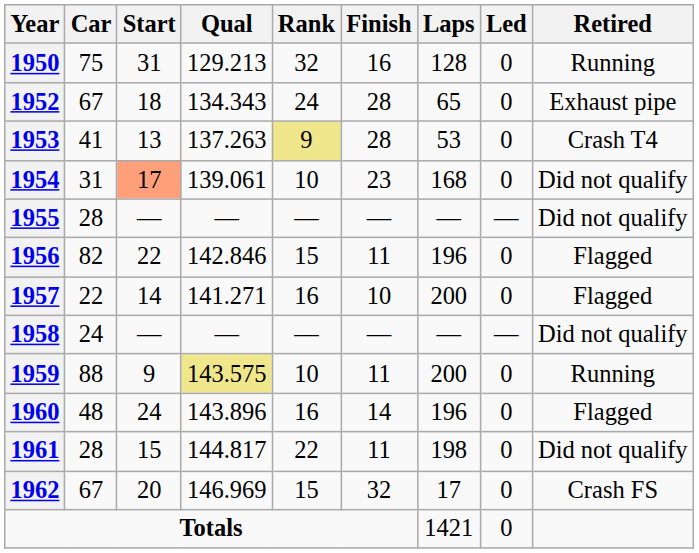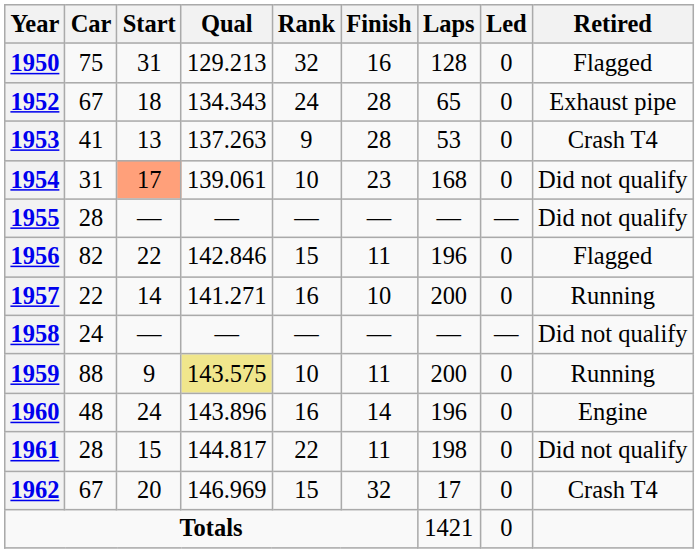 <table class="wikitable" style="text-align:center">
 <tr>
 <th>Year</th>
 <th>Car</th>
 <th>Start</th>
 <th>Qual</th>
 <th>Rank</th>
 <th>Finish</th>
 <th>Laps</th>
 <th>Led</th>
 <th>Retired</th>
 </tr>
 <tr>
 <th><a href='#'>1950</a></th>
 <td>75</td>
 <td>31</td>
 <td>129.213</td>
 <td>32</td>
 <td>16</td>
 <td>128</td>
 <td>0</td>
-<td>Running</td>
+<td>Flagged</td>
 </tr>
 <tr>
 <th><a href='#'>1952</a></th>
 <td>67</td>
 <td>18</td>
 <td>134.343</td>
 <td>24</td>
 <td>28</td>
 <td>65</td>
 <td>0</td>
 <td>Exhaust pipe</td>
 </tr>
 <tr>
 <th><a href='#'>1953</a></th>
 <td>41</td>
 <td>13</td>
 <td>137.263</td>
-<td style="background: khaki;">9</td>
+<td>9</td>
 <td>28</td>
 <td>53</td>
 <td>0</td>
 <td>Crash T4</td>
 </tr>
 <tr>
 <th><a href='#'>1954</a></th>
 <td>31</td>
 <td style="background: lightsalmon;">17</td>
 <td>139.061</td>
 <td>10</td>
 <td>23</td>
 <td>168</td>
 <td>0</td>
 <td>Did not qualify</td>
 </tr>
 <tr>
 <th><a href='#'>1955</a></th>
 <td>28</td>
 <td>—</td>
 <td>—</td>
 <td>—</td>
 <td>—</td>
 <td>—</td>
 <td>—</td>
 <td>Did not qualify</td>
 </tr>
 <tr>
 <th><a href='#'>1956</a></th>
 <td>82</td>
 <td>22</td>
 <td>142.846</td>
 <td>15</td>
 <td>11</td>
 <td>196</td>
 <td>0</td>
 <td>Flagged</td>
 </tr>
 <tr>
 <th><a href='#'>1957</a></th>
 <td>22</td>
 <td>14</td>
 <td>141.271</td>
 <td>16</td>
 <td>10</td>
 <td>200</td>
 <td>0</td>
-<td>Flagged</td>
+<td>Running</td>
 </tr>
 <tr>
 <th><a href='#'>1958</a></th>
 <td>24</td>
 <td>—</td>
 <td>—</td>
 <td>—</td>
 <td>—</td>
 <td>—</td>
 <td>—</td>
 <td>Did not qualify</td>
 </tr>
 <tr>
 <th><a href='#'>1959</a></th>
 <td>88</td>
 <td>9</td>
 <td style="background: khaki;">143.575</td>
 <td>10</td>
 <td>11</td>
 <td>200</td>
 <td>0</td>
 <td>Running</td>
 </tr>
 <tr>
 <th><a href='#'>1960</a></th>
 <td>48</td>
 <td>24</td>
 <td>143.896</td>
 <td>16</td>
 <td>14</td>
 <td>196</td>
 <td>0</td>
-<td>Flagged</td>
+<td>Engine</td>
 </tr>
 <tr>
 <th><a href='#'>1961</a></th>
 <td>28</td>
 <td>15</td>
 <td>144.817</td>
 <td>22</td>
 <td>11</td>
 <td>198</td>
 <td>0</td>
 <td>Did not qualify</td>
 </tr>
 <tr>
 <th><a href='#'>1962</a></th>
 <td>67</td>
 <td>20</td>
 <td>146.969</td>
 <td>15</td>
 <td>32</td>
 <td>17</td>
 <td>0</td>
-<td>Crash FS</td>
+<td>Crash T4</td>
 </tr>
 <tr>
 <td colspan=6><strong>Totals</strong></td>
 <td>1421</td>
 <td>0</td>
 <td></td>
 </tr>
 </table>
